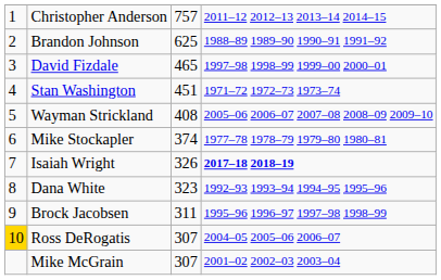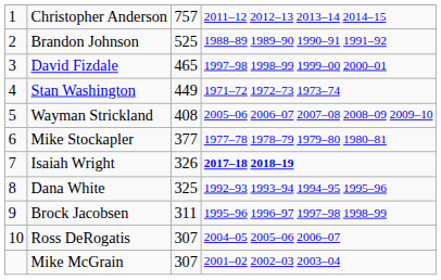 <table class="wikitable">
 <tr>
 </tr>
 <tr>
 <td>1</td>
 <td>Christopher Anderson</td>
 <td>757</td>
 <td style="font-size:80%;"><a href='#'>2011–12</a> <a href='#'>2012–13</a> <a href='#'>2013–14</a> <a href='#'>2014–15</a></td>
 </tr>
 <tr>
 <td>2</td>
 <td>Brandon Johnson</td>
-<td>625</td>
+<td>525</td>
 <td style="font-size:80%;"><a href='#'>1988–89</a> <a href='#'>1989–90</a> <a href='#'>1990–91</a> <a href='#'>1991–92</a></td>
 </tr>
 <tr>
 <td>3</td>
 <td><a href='#'>David Fizdale</a></td>
 <td>465</td>
 <td style="font-size:80%;"><a href='#'>1997–98</a> <a href='#'>1998–99</a> <a href='#'>1999–00</a> <a href='#'>2000–01</a></td>
 </tr>
 <tr>
 <td>4</td>
 <td><a href='#'>Stan Washington</a></td>
-<td>451</td>
+<td>449</td>
 <td style="font-size:80%;"><a href='#'>1971–72</a> <a href='#'>1972–73</a> <a href='#'>1973–74</a></td>
 </tr>
 <tr>
 <td>5</td>
 <td>Wayman Strickland</td>
 <td>408</td>
 <td style="font-size:80%;"><a href='#'>2005–06</a> <a href='#'>2006–07</a> <a href='#'>2007–08</a> <a href='#'>2008–09</a> <a href='#'>2009–10</a></td>
 </tr>
 <tr>
 <td>6</td>
 <td>Mike Stockapler</td>
-<td>374</td>
+<td>377</td>
 <td style="font-size:80%;"><a href='#'>1977–78</a> <a href='#'>1978–79</a> <a href='#'>1979–80</a> <a href='#'>1980–81</a></td>
 </tr>
 <tr>
 <td>7</td>
 <td>Isaiah Wright</td>
 <td>326</td>
 <td style="font-size:80%;"><strong><a href='#'>2017–18</a> <a href='#'>2018–19</a></strong></td>
 </tr>
 <tr>
 <td>8</td>
 <td>Dana White</td>
-<td>323</td>
+<td>325</td>
 <td style="font-size:80%;"><a href='#'>1992–93</a> <a href='#'>1993–94</a> <a href='#'>1994–95</a> <a href='#'>1995–96</a></td>
 </tr>
 <tr>
 <td>9</td>
 <td>Brock Jacobsen</td>
 <td>311</td>
 <td style="font-size:80%;"><a href='#'>1995–96</a> <a href='#'>1996–97</a> <a href='#'>1997–98</a> <a href='#'>1998–99</a></td>
 </tr>
 <tr>
-<td style="background: gold;">10</td>
+<td>10</td>
 <td>Ross DeRogatis</td>
 <td>307</td>
 <td style="font-size:80%;"><a href='#'>2004–05</a> <a href='#'>2005–06</a> <a href='#'>2006–07</a></td>
 </tr>
 <tr>
 <td></td>
 <td>Mike McGrain</td>
 <td>307</td>
 <td style="font-size:80%;"><a href='#'>2001–02</a> <a href='#'>2002–03</a> <a href='#'>2003–04</a></td>
 </tr>
 </table>
